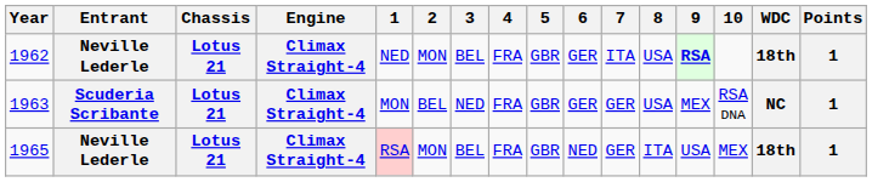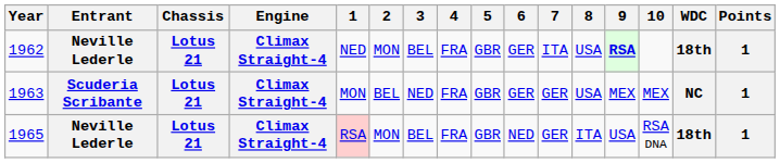 <table class="wikitable" style="text-align:center; font-size:90%">
 <tr>
 <th>Year</th>
 <th>Entrant</th>
 <th>Chassis</th>
 <th>Engine</th>
 <th>1</th>
 <th>2</th>
 <th>3</th>
 <th>4</th>
 <th>5</th>
 <th>6</th>
 <th>7</th>
 <th>8</th>
 <th>9</th>
 <th>10</th>
 <th>WDC</th>
 <th>Points</th>
 </tr>
 <tr>
 <td><a href='#'>1962</a></td>
 <th>Neville Lederle</th>
 <th><a href='#'>Lotus</a> <a href='#'>21</a></th>
 <th><a href='#'>Climax</a> <a href='#'>Straight-4</a></th>
 <td><a href='#'>NED</a></td>
 <td><a href='#'>MON</a></td>
 <td><a href='#'>BEL</a></td>
 <td><a href='#'>FRA</a></td>
 <td><a href='#'>GBR</a></td>
 <td><a href='#'>GER</a></td>
 <td><a href='#'>ITA</a></td>
 <td><a href='#'>USA</a></td>
 <td style="background:#DFFFDF;"><strong><a href='#'>RSA</a><br></strong></td>
 <td></td>
 <th>18th</th>
 <th>1</th>
 </tr>
 <tr>
 <td><a href='#'>1963</a></td>
 <th><a href='#'>Scuderia Scribante</a></th>
 <th><a href='#'>Lotus</a> <a href='#'>21</a></th>
 <th><a href='#'>Climax</a> <a href='#'>Straight-4</a></th>
 <td><a href='#'>MON</a></td>
 <td><a href='#'>BEL</a></td>
 <td><a href='#'>NED</a></td>
 <td><a href='#'>FRA</a></td>
 <td><a href='#'>GBR</a></td>
 <td><a href='#'>GER</a></td>
 <td><a href='#'>GER</a></td>
 <td><a href='#'>USA</a></td>
 <td><a href='#'>MEX</a></td>
-<td><a href='#'>RSA</a><br><small>DNA</small></td>
+<td><a href='#'>MEX</a></td>
 <th>NC</th>
 <th>1</th>
 </tr>
 <tr>
 <td><a href='#'>1965</a></td>
 <th>Neville Lederle</th>
 <th><a href='#'>Lotus</a> <a href='#'>21</a></th>
 <th><a href='#'>Climax</a> <a href='#'>Straight-4</a></th>
 <td style="background:#FFCFCF;"><a href='#'>RSA</a><br></td>
 <td><a href='#'>MON</a></td>
 <td><a href='#'>BEL</a></td>
 <td><a href='#'>FRA</a></td>
 <td><a href='#'>GBR</a></td>
 <td><a href='#'>NED</a></td>
 <td><a href='#'>GER</a></td>
 <td><a href='#'>ITA</a></td>
 <td><a href='#'>USA</a></td>
-<td><a href='#'>MEX</a></td>
+<td><a href='#'>RSA</a><br><small>DNA</small></td>
 <th>18th</th>
 <th>1</th>
 </tr>
 </table>
